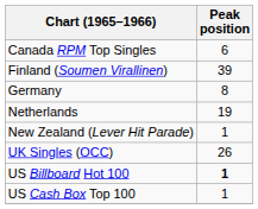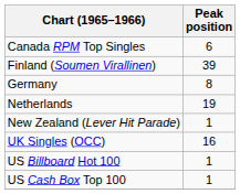 <table class="wikitable sortable">
 <tr>
 <th>Chart (1965–1966)</th>
 <th>Peak<br>position</th>
 </tr>
 <tr>
 <td>Canada <em><a href='#'>RPM</a></em> Top Singles</td>
 <td style="text-align:center;">6</td>
 </tr>
 <tr>
 <td>Finland (<a href='#'><em>Soumen Virallinen</em></a>)</td>
 <td style="text-align:center;">39</td>
 </tr>
 <tr>
 <td>Germany</td>
 <td style="text-align:center;">8</td>
 </tr>
 <tr>
 <td>Netherlands</td>
 <td style="text-align:center;">19</td>
 </tr>
 <tr>
 <td>New Zealand (<em>Lever Hit Parade</em>)</td>
 <td style="text-align:center;">1</td>
 </tr>
 <tr>
 <td><a href='#'>UK Singles</a> (<a href='#'>OCC</a>)</td>
-<td style="text-align:center;">26</td>
+<td style="text-align:center;">16</td>
 </tr>
 <tr>
 <td>US <em><a href='#'>Billboard</a></em> <a href='#'>Hot 100</a></td>
-<td style="text-align:center;"><strong>1</strong></td>
+<td style="text-align:center;">1</td>
 </tr>
 <tr>
 <td>US <a href='#'><em>Cash Box</em></a> Top 100</td>
 <td align="center">1</td>
 </tr>
 <tr>
 </tr>
 </table>
